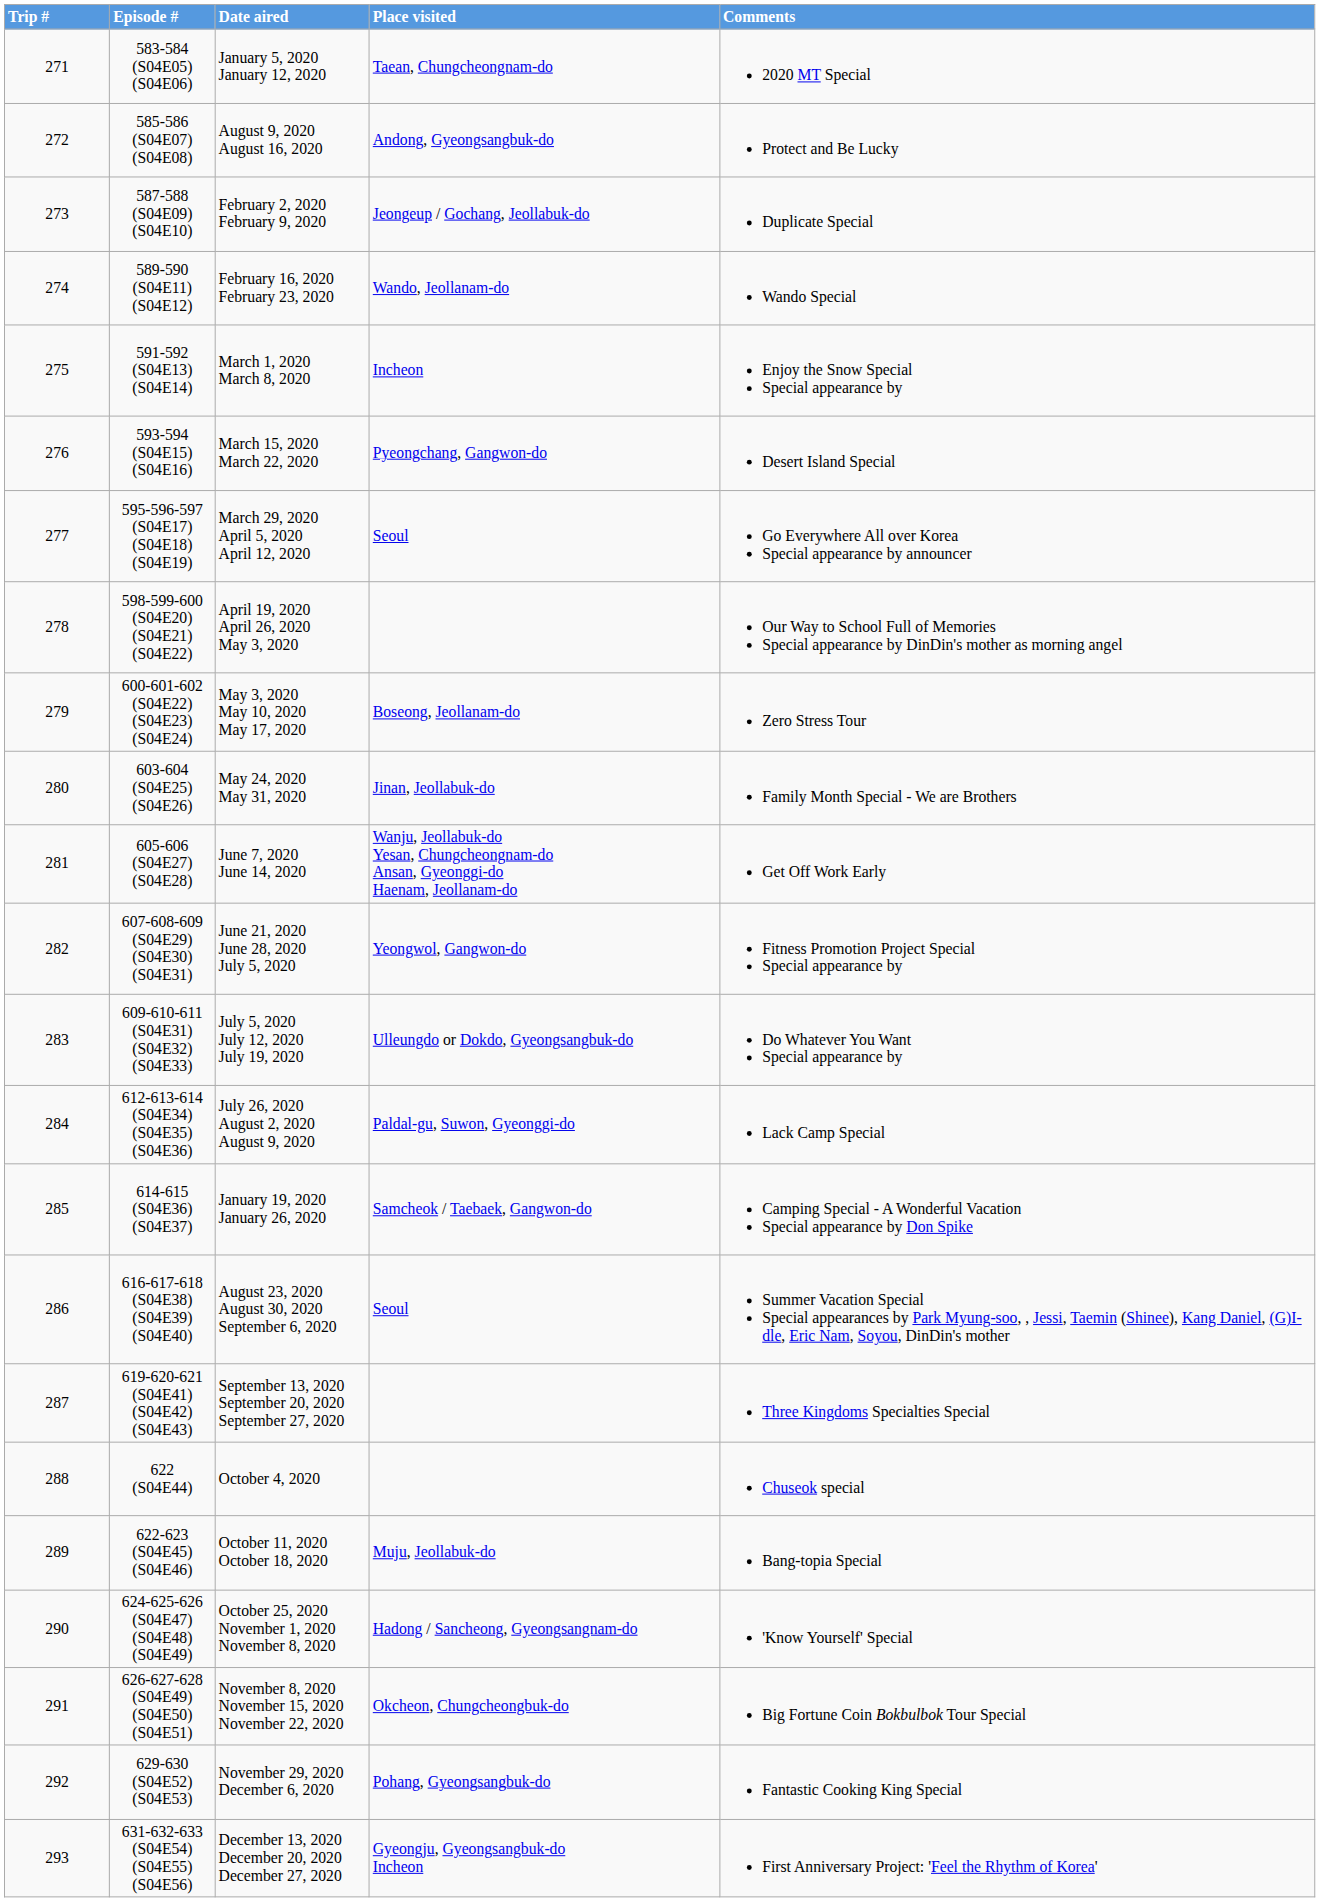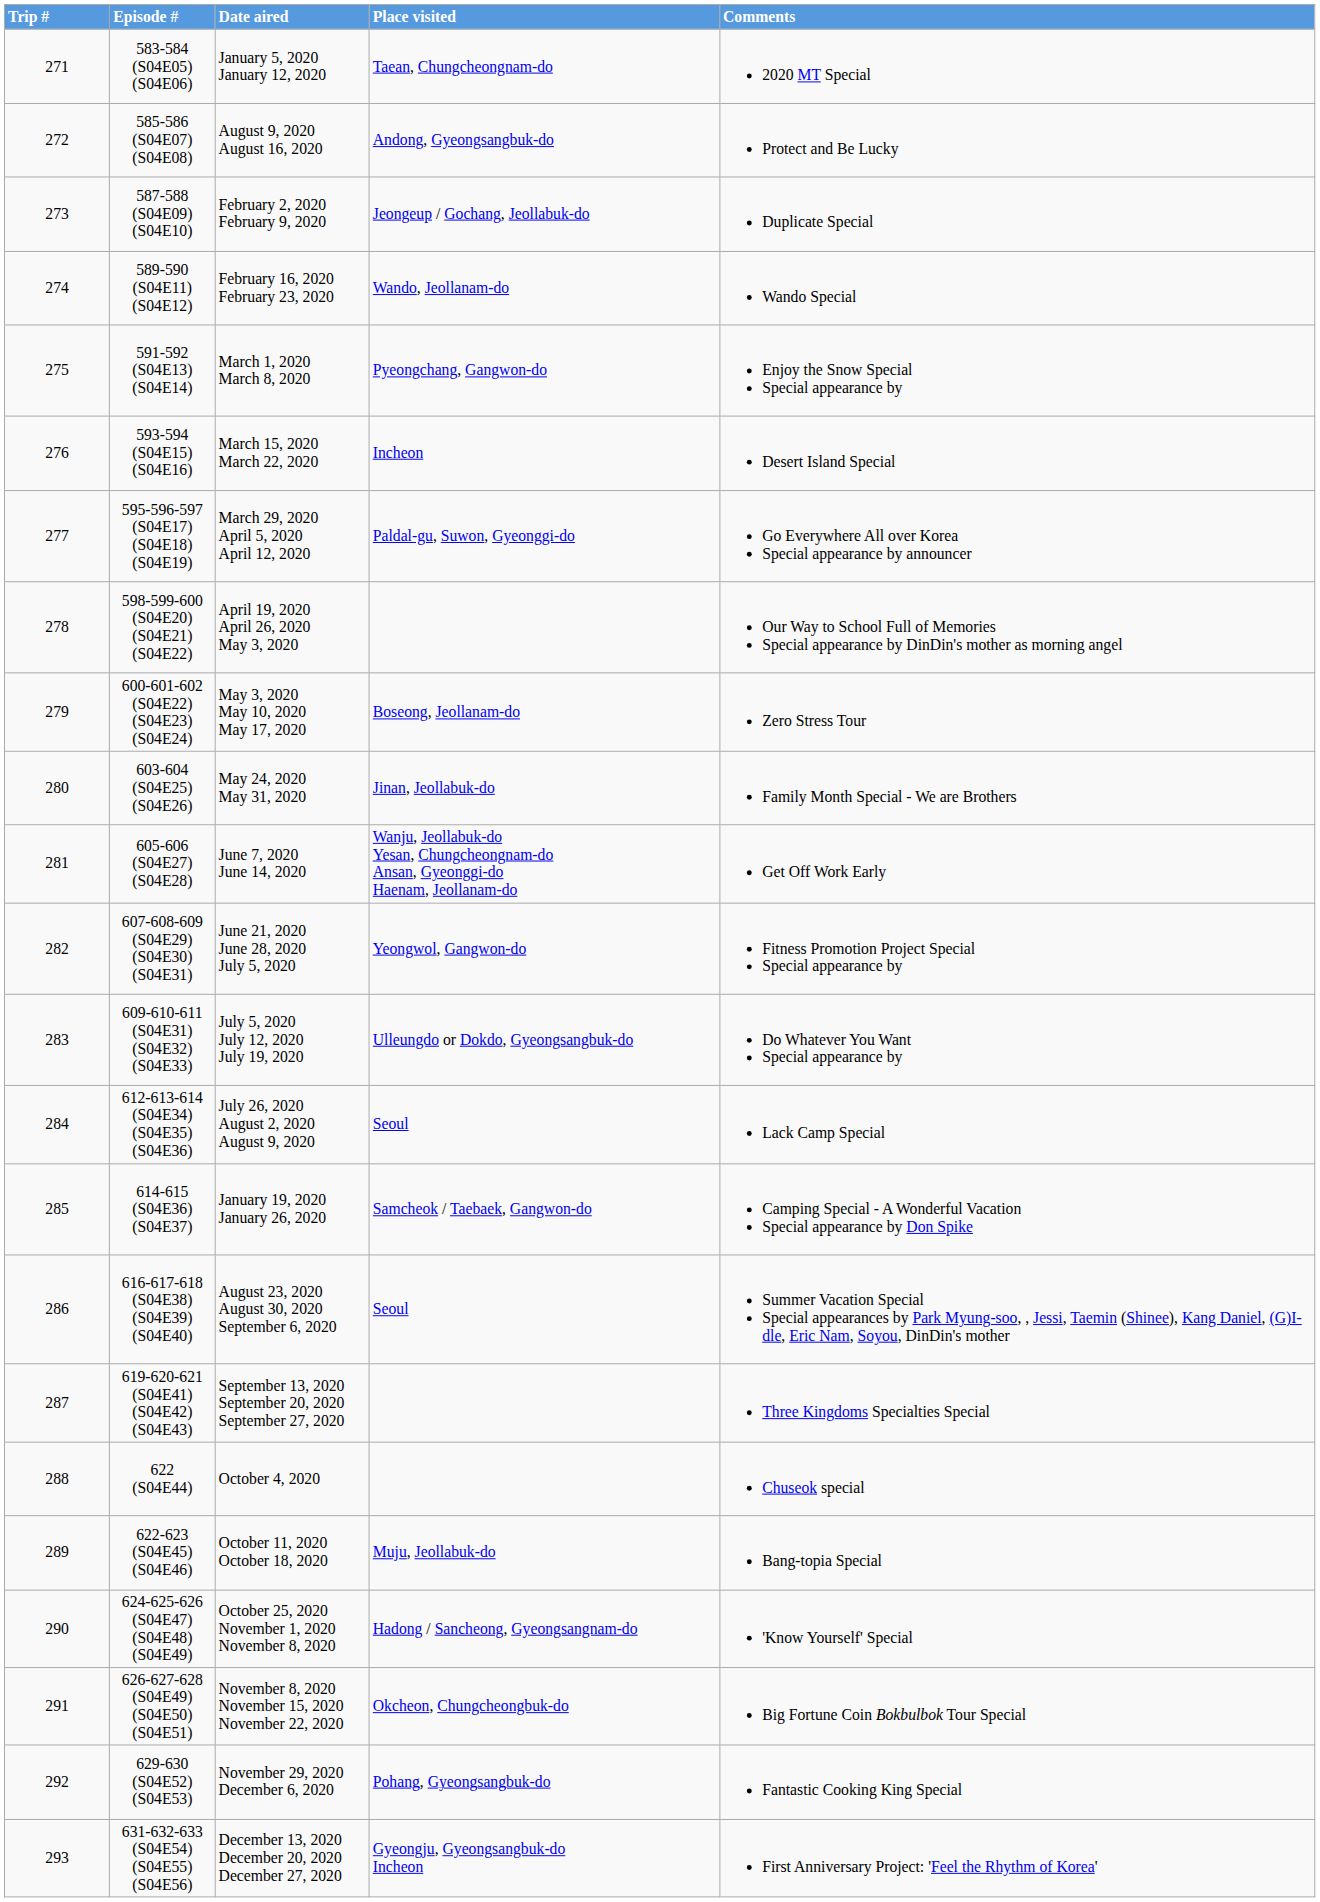 <table class="wikitable">
 <tr>
 <th style="text-align:left; background:#5599df; color:#fff; width:100px;">Trip #</th>
 <th style="text-align:left; background:#5599df; color:#fff; width:100px;">Episode #</th>
 <th style="text-align:left; background:#5599df; color:#fff; width:150px;">Date aired</th>
 <th style="text-align:left; background:#5599df; color:#fff; width:350px;">Place visited</th>
 <th style="text-align:left; background:#5599df; color:#fff; width:600px;">Comments</th>
 </tr>
 <tr>
 <td style="text-align:center;">271</td>
 <td style="text-align:center;">583-584<br>(S04E05)<br>(S04E06)</td>
 <td align="left">January 5, 2020<br>January 12, 2020</td>
 <td align="left"><a href='#'>Taean</a>, <a href='#'>Chungcheongnam-do</a></td>
 <td align="left"><br><ul><li>2020 <a href='#'>MT</a> Special</li></ul></td>
 </tr>
 <tr>
 <td style="text-align:center;">272</td>
 <td style="text-align:center;">585-586<br>(S04E07)<br>(S04E08)</td>
 <td align="left">August 9, 2020<br>August 16, 2020</td>
 <td align="left"><a href='#'>Andong</a>, <a href='#'>Gyeongsangbuk-do</a></td>
 <td align="left"><br><ul><li>Protect and Be Lucky</li></ul></td>
 </tr>
 <tr>
 <td style="text-align:center;">273</td>
 <td style="text-align:center;">587-588<br>(S04E09)<br>(S04E10)</td>
 <td align="left">February 2, 2020<br>February 9, 2020</td>
 <td align="left"><a href='#'>Jeongeup</a> / <a href='#'>Gochang</a>, <a href='#'>Jeollabuk-do</a></td>
 <td align="left"><br><ul><li>Duplicate Special</li></ul></td>
 </tr>
 <tr>
 <td style="text-align:center;">274</td>
 <td style="text-align:center;">589-590<br>(S04E11)<br>(S04E12)</td>
 <td align="left">February 16, 2020<br>February 23, 2020</td>
 <td align="left"><a href='#'>Wando</a>, <a href='#'>Jeollanam-do</a></td>
 <td align="left"><br><ul><li>Wando Special</li></ul></td>
 </tr>
 <tr>
 <td style="text-align:center;">275</td>
 <td style="text-align:center;">591-592<br>(S04E13)<br>(S04E14)</td>
 <td align="left">March 1, 2020<br>March 8, 2020</td>
-<td align="left"><a href='#'>Incheon</a></td>
+<td align="left"><a href='#'>Pyeongchang</a>, <a href='#'>Gangwon-do</a></td>
 <td align="left"><br><ul><li>Enjoy the Snow Special</li><li>Special appearance by </li></ul></td>
 </tr>
 <tr>
 <td style="text-align:center;">276</td>
 <td style="text-align:center;">593-594<br>(S04E15)<br>(S04E16)</td>
 <td align="left">March 15, 2020<br>March 22, 2020</td>
-<td align="left"><a href='#'>Pyeongchang</a>, <a href='#'>Gangwon-do</a></td>
+<td align="left"><a href='#'>Incheon</a></td>
 <td align="left"><br><ul><li>Desert Island Special</li></ul></td>
 </tr>
 <tr>
 <td style="text-align:center;">277</td>
 <td style="text-align:center;">595-596-597<br>(S04E17)<br>(S04E18)<br>(S04E19)</td>
 <td align="left">March 29, 2020<br>April 5, 2020<br>April 12, 2020</td>
-<td align="left"><a href='#'>Seoul</a></td>
+<td align="left"><a href='#'>Paldal-gu</a>, <a href='#'>Suwon</a>, <a href='#'>Gyeonggi-do</a></td>
 <td align="left"><br><ul><li>Go Everywhere All over Korea</li><li>Special appearance by announcer </li></ul></td>
 </tr>
 <tr>
 <td style="text-align:center;">278</td>
 <td style="text-align:center;">598-599-600<br>(S04E20)<br>(S04E21)<br>(S04E22)</td>
 <td align="left">April 19, 2020<br>April 26, 2020<br>May 3, 2020</td>
 <td align="left"></td>
 <td align="left"><br><ul><li>Our Way to School Full of Memories</li><li>Special appearance by DinDin's mother as morning angel</li></ul></td>
 </tr>
 <tr>
 <td style="text-align:center;">279</td>
 <td style="text-align:center;">600-601-602<br>(S04E22)<br>(S04E23)<br>(S04E24)</td>
 <td align="left">May 3, 2020<br>May 10, 2020<br>May 17, 2020</td>
 <td align="left"><a href='#'>Boseong</a>, <a href='#'>Jeollanam-do</a></td>
 <td align="left"><br><ul><li>Zero Stress Tour</li></ul></td>
 </tr>
 <tr>
 <td style="text-align:center;">280</td>
 <td style="text-align:center;">603-604<br>(S04E25)<br>(S04E26)</td>
 <td align="left">May 24, 2020<br>May 31, 2020</td>
 <td align="left"><a href='#'>Jinan</a>, <a href='#'>Jeollabuk-do</a></td>
 <td align="left"><br><ul><li>Family Month Special - We are Brothers</li></ul></td>
 </tr>
 <tr>
 <td style="text-align:center;">281</td>
 <td style="text-align:center;">605-606<br>(S04E27)<br>(S04E28)</td>
 <td align="left">June 7, 2020<br>June 14, 2020</td>
 <td align="left"><a href='#'>Wanju</a>, <a href='#'>Jeollabuk-do</a><br><a href='#'>Yesan</a>, <a href='#'>Chungcheongnam-do</a><br><a href='#'>Ansan</a>, <a href='#'>Gyeonggi-do</a><br><a href='#'>Haenam</a>, <a href='#'>Jeollanam-do</a></td>
 <td align="left"><br><ul><li>Get Off Work Early</li></ul></td>
 </tr>
 <tr>
 <td style="text-align:center;">282</td>
 <td style="text-align:center;">607-608-609<br>(S04E29)<br>(S04E30)<br>(S04E31)</td>
 <td align="left">June 21, 2020<br>June 28, 2020<br>July 5, 2020</td>
 <td align="left"><a href='#'>Yeongwol</a>, <a href='#'>Gangwon-do</a></td>
 <td align="left"><br><ul><li>Fitness Promotion Project Special</li><li>Special appearance by </li></ul></td>
 </tr>
 <tr>
 <td style="text-align:center;">283</td>
 <td style="text-align:center;">609-610-611<br>(S04E31)<br>(S04E32)<br>(S04E33)</td>
 <td align="left">July 5, 2020<br>July 12, 2020<br>July 19, 2020</td>
 <td align="left"><a href='#'>Ulleungdo</a> or  <a href='#'>Dokdo</a>, <a href='#'>Gyeongsangbuk-do</a></td>
 <td align="left"><br><ul><li>Do Whatever You Want</li><li>Special appearance by </li></ul></td>
 </tr>
 <tr>
 <td style="text-align:center;">284</td>
 <td style="text-align:center;">612-613-614<br>(S04E34)<br>(S04E35)<br>(S04E36)</td>
 <td align="left">July 26, 2020<br>August 2, 2020<br>August 9, 2020</td>
-<td align="left"><a href='#'>Paldal-gu</a>, <a href='#'>Suwon</a>, <a href='#'>Gyeonggi-do</a></td>
+<td align="left"><a href='#'>Seoul</a></td>
 <td align="left"><br><ul><li>Lack Camp Special</li></ul></td>
 </tr>
 <tr>
 <td style="text-align:center;">285</td>
 <td style="text-align:center;">614-615<br>(S04E36)<br>(S04E37)</td>
 <td align="left">January 19, 2020<br>January 26, 2020</td>
 <td align="left"><a href='#'>Samcheok</a> / <a href='#'>Taebaek</a>, <a href='#'>Gangwon-do</a></td>
 <td align="left"><br><ul><li>Camping Special - A Wonderful Vacation</li><li>Special appearance by <a href='#'>Don Spike</a></li></ul></td>
 </tr>
 <tr>
 <td style="text-align:center;">286</td>
 <td style="text-align:center;">616-617-618<br>(S04E38)<br>(S04E39)<br>(S04E40)</td>
 <td align="left">August 23, 2020<br>August 30, 2020<br>September 6, 2020</td>
 <td align="left"><a href='#'>Seoul</a></td>
 <td align="left"><br><ul><li>Summer Vacation Special</li><li>Special appearances by <a href='#'>Park Myung-soo</a>, , <a href='#'>Jessi</a>, <a href='#'>Taemin</a> (<a href='#'>Shinee</a>), <a href='#'>Kang Daniel</a>, <a href='#'>(G)I-dle</a>, <a href='#'>Eric Nam</a>, <a href='#'>Soyou</a>, DinDin's mother</li></ul></td>
 </tr>
 <tr>
 <td style="text-align:center;">287</td>
 <td style="text-align:center;">619-620-621<br>(S04E41)<br>(S04E42)<br>(S04E43)</td>
 <td align="left">September 13, 2020<br>September 20, 2020<br>September 27, 2020</td>
 <td align="left"></td>
 <td align="left"><br><ul><li><a href='#'>Three Kingdoms</a> Specialties Special</li></ul></td>
 </tr>
 <tr>
 <td style="text-align:center;">288</td>
 <td style="text-align:center;">622<br>(S04E44)</td>
 <td align="left">October 4, 2020</td>
 <td align="left"></td>
 <td align="left"><br><ul><li><a href='#'>Chuseok</a> special</li></ul></td>
 </tr>
 <tr>
 <td style="text-align:center;">289</td>
 <td style="text-align:center;">622-623<br>(S04E45)<br>(S04E46)</td>
 <td align="left">October 11, 2020<br>October 18, 2020</td>
 <td align="left"><a href='#'>Muju</a>, <a href='#'>Jeollabuk-do</a></td>
 <td align="left"><br><ul><li>Bang-topia Special</li></ul></td>
 </tr>
 <tr>
 <td style="text-align:center;">290</td>
 <td style="text-align:center;">624-625-626<br>(S04E47)<br>(S04E48)<br>(S04E49)</td>
 <td align="left">October 25, 2020<br>November 1, 2020<br>November 8, 2020</td>
 <td align="left"><a href='#'>Hadong</a> / <a href='#'>Sancheong</a>, <a href='#'>Gyeongsangnam-do</a></td>
 <td align="left"><br><ul><li>'Know Yourself' Special</li></ul></td>
 </tr>
 <tr>
 <td style="text-align:center;">291</td>
 <td style="text-align:center;">626-627-628<br>(S04E49)<br>(S04E50)<br>(S04E51)</td>
 <td align="left">November 8, 2020<br>November 15, 2020<br>November 22, 2020</td>
 <td align="left"><a href='#'>Okcheon</a>, <a href='#'>Chungcheongbuk-do</a></td>
 <td align="left"><br><ul><li>Big Fortune Coin <em>Bokbulbok</em> Tour Special</li></ul></td>
 </tr>
 <tr>
 <td style="text-align:center;">292</td>
 <td style="text-align:center;">629-630<br>(S04E52)<br>(S04E53)</td>
 <td align="left">November 29, 2020<br>December 6, 2020</td>
 <td align="left"><a href='#'>Pohang</a>, <a href='#'>Gyeongsangbuk-do</a></td>
 <td align="left"><br><ul><li>Fantastic Cooking King Special</li></ul></td>
 </tr>
 <tr>
 <td style="text-align:center;">293</td>
 <td style="text-align:center;">631-632-633<br>(S04E54)<br>(S04E55)<br>(S04E56)</td>
 <td align="left">December 13, 2020<br>December 20, 2020<br>December 27, 2020</td>
 <td align="left"><a href='#'>Gyeongju</a>, <a href='#'>Gyeongsangbuk-do</a><br><a href='#'>Incheon</a></td>
 <td align="left"><br><ul><li>First Anniversary Project: '<a href='#'>Feel the Rhythm of Korea</a>'</li></ul></td>
 </tr>
 </table>
